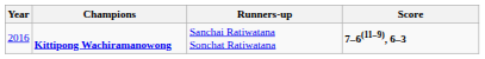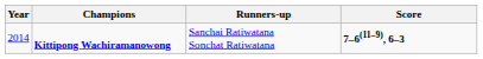 <table class="wikitable" style="font-size:90%">
 <tr>
 <th>Year</th>
 <th width="200">Champions</th>
 <th width="200">Runners-up</th>
 <th width="175">Score</th>
 </tr>
 <tr>
-<td><a href='#'>2016</a></td>
+<td><a href='#'>2014</a></td>
 <td><br> <strong><a href='#'>Kittipong Wachiramanowong</a></strong></td>
 <td> <a href='#'>Sanchai Ratiwatana</a><br> <a href='#'>Sonchat Ratiwatana</a></td>
 <td><strong>7–6<sup>(11–9)</sup>, 6–3</strong></td>
 </tr>
 </table>
